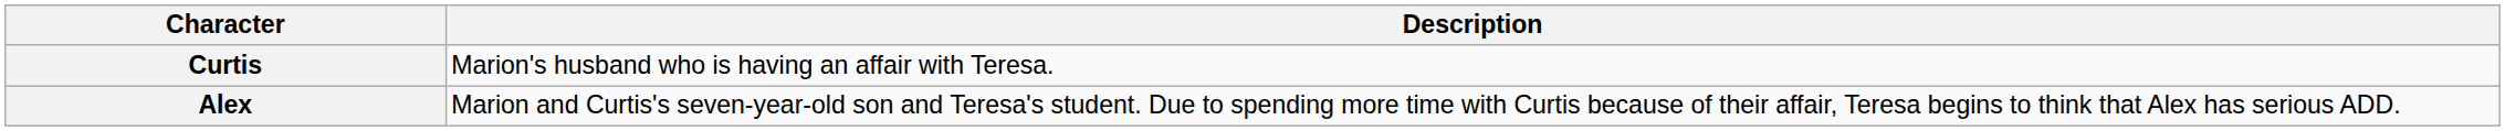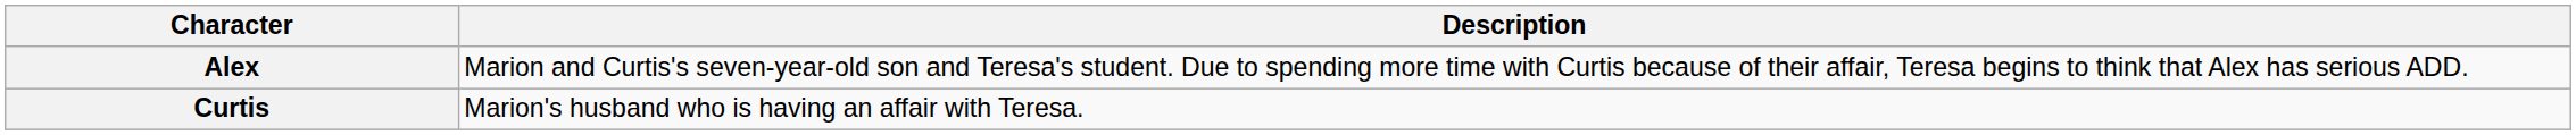 <table class="wikitable">
 <tr>
 <th style="width:15%;">Character</th>
 <th style="width:70%;">Description</th>
 </tr>
 <tr>
+<th>Alex</th>
+<td>Marion and Curtis's seven-year-old son and Teresa's student. Due to spending more time with Curtis because of their affair, Teresa begins to think that Alex has serious ADD.</td>
+</tr>
+<tr>
 <th>Curtis</th>
 <td>Marion's husband who is having an affair with Teresa.</td>
 </tr>
-<tr>
-<th>Alex</th>
-<td>Marion and Curtis's seven-year-old son and Teresa's student. Due to spending more time with Curtis because of their affair, Teresa begins to think that Alex has serious ADD.</td>
-</tr>
 </table>
